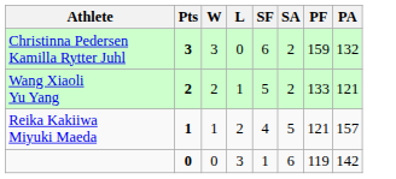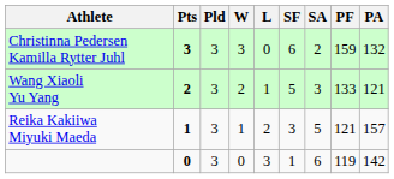 <table class=wikitable style="text-align:center">
 <tr>
 <th width=175>Athlete</th>
 <th width=20>Pts</th>
+<th width=20>Pld</th>
 <th width=20>W</th>
 <th width=20>L</th>
 <th width=20>SF</th>
 <th width=20>SA</th>
 <th width=20>PF</th>
 <th width=20>PA</th>
 </tr>
 <tr bgcolor=ccffcc>
 <td style="text-align:left"> <a href='#'>Christinna Pedersen</a><br> <a href='#'>Kamilla Rytter Juhl</a></td>
 <td><strong>3</strong></td>
 <td>3</td>
+<td>3</td>
 <td>0</td>
 <td>6</td>
 <td>2</td>
 <td>159</td>
 <td>132</td>
 </tr>
 <tr bgcolor=ccffcc>
 <td style="text-align:left"> <a href='#'>Wang Xiaoli</a><br> <a href='#'>Yu Yang</a></td>
 <td><strong>2</strong></td>
+<td>3</td>
 <td>2</td>
 <td>1</td>
 <td>5</td>
-<td>2</td>
+<td>3</td>
 <td>133</td>
 <td>121</td>
 </tr>
 <tr bgcolor=>
 <td style="text-align:left"> <a href='#'>Reika Kakiiwa</a><br> <a href='#'>Miyuki Maeda</a></td>
 <td><strong>1</strong></td>
+<td>3</td>
 <td>1</td>
 <td>2</td>
-<td>4</td>
+<td>3</td>
 <td>5</td>
 <td>121</td>
 <td>157</td>
 </tr>
 <tr bgcolor=>
 <td style="text-align:left"><br></td>
 <td><strong>0</strong></td>
+<td>3</td>
 <td>0</td>
 <td>3</td>
 <td>1</td>
 <td>6</td>
 <td>119</td>
 <td>142</td>
 </tr>
 </table>
